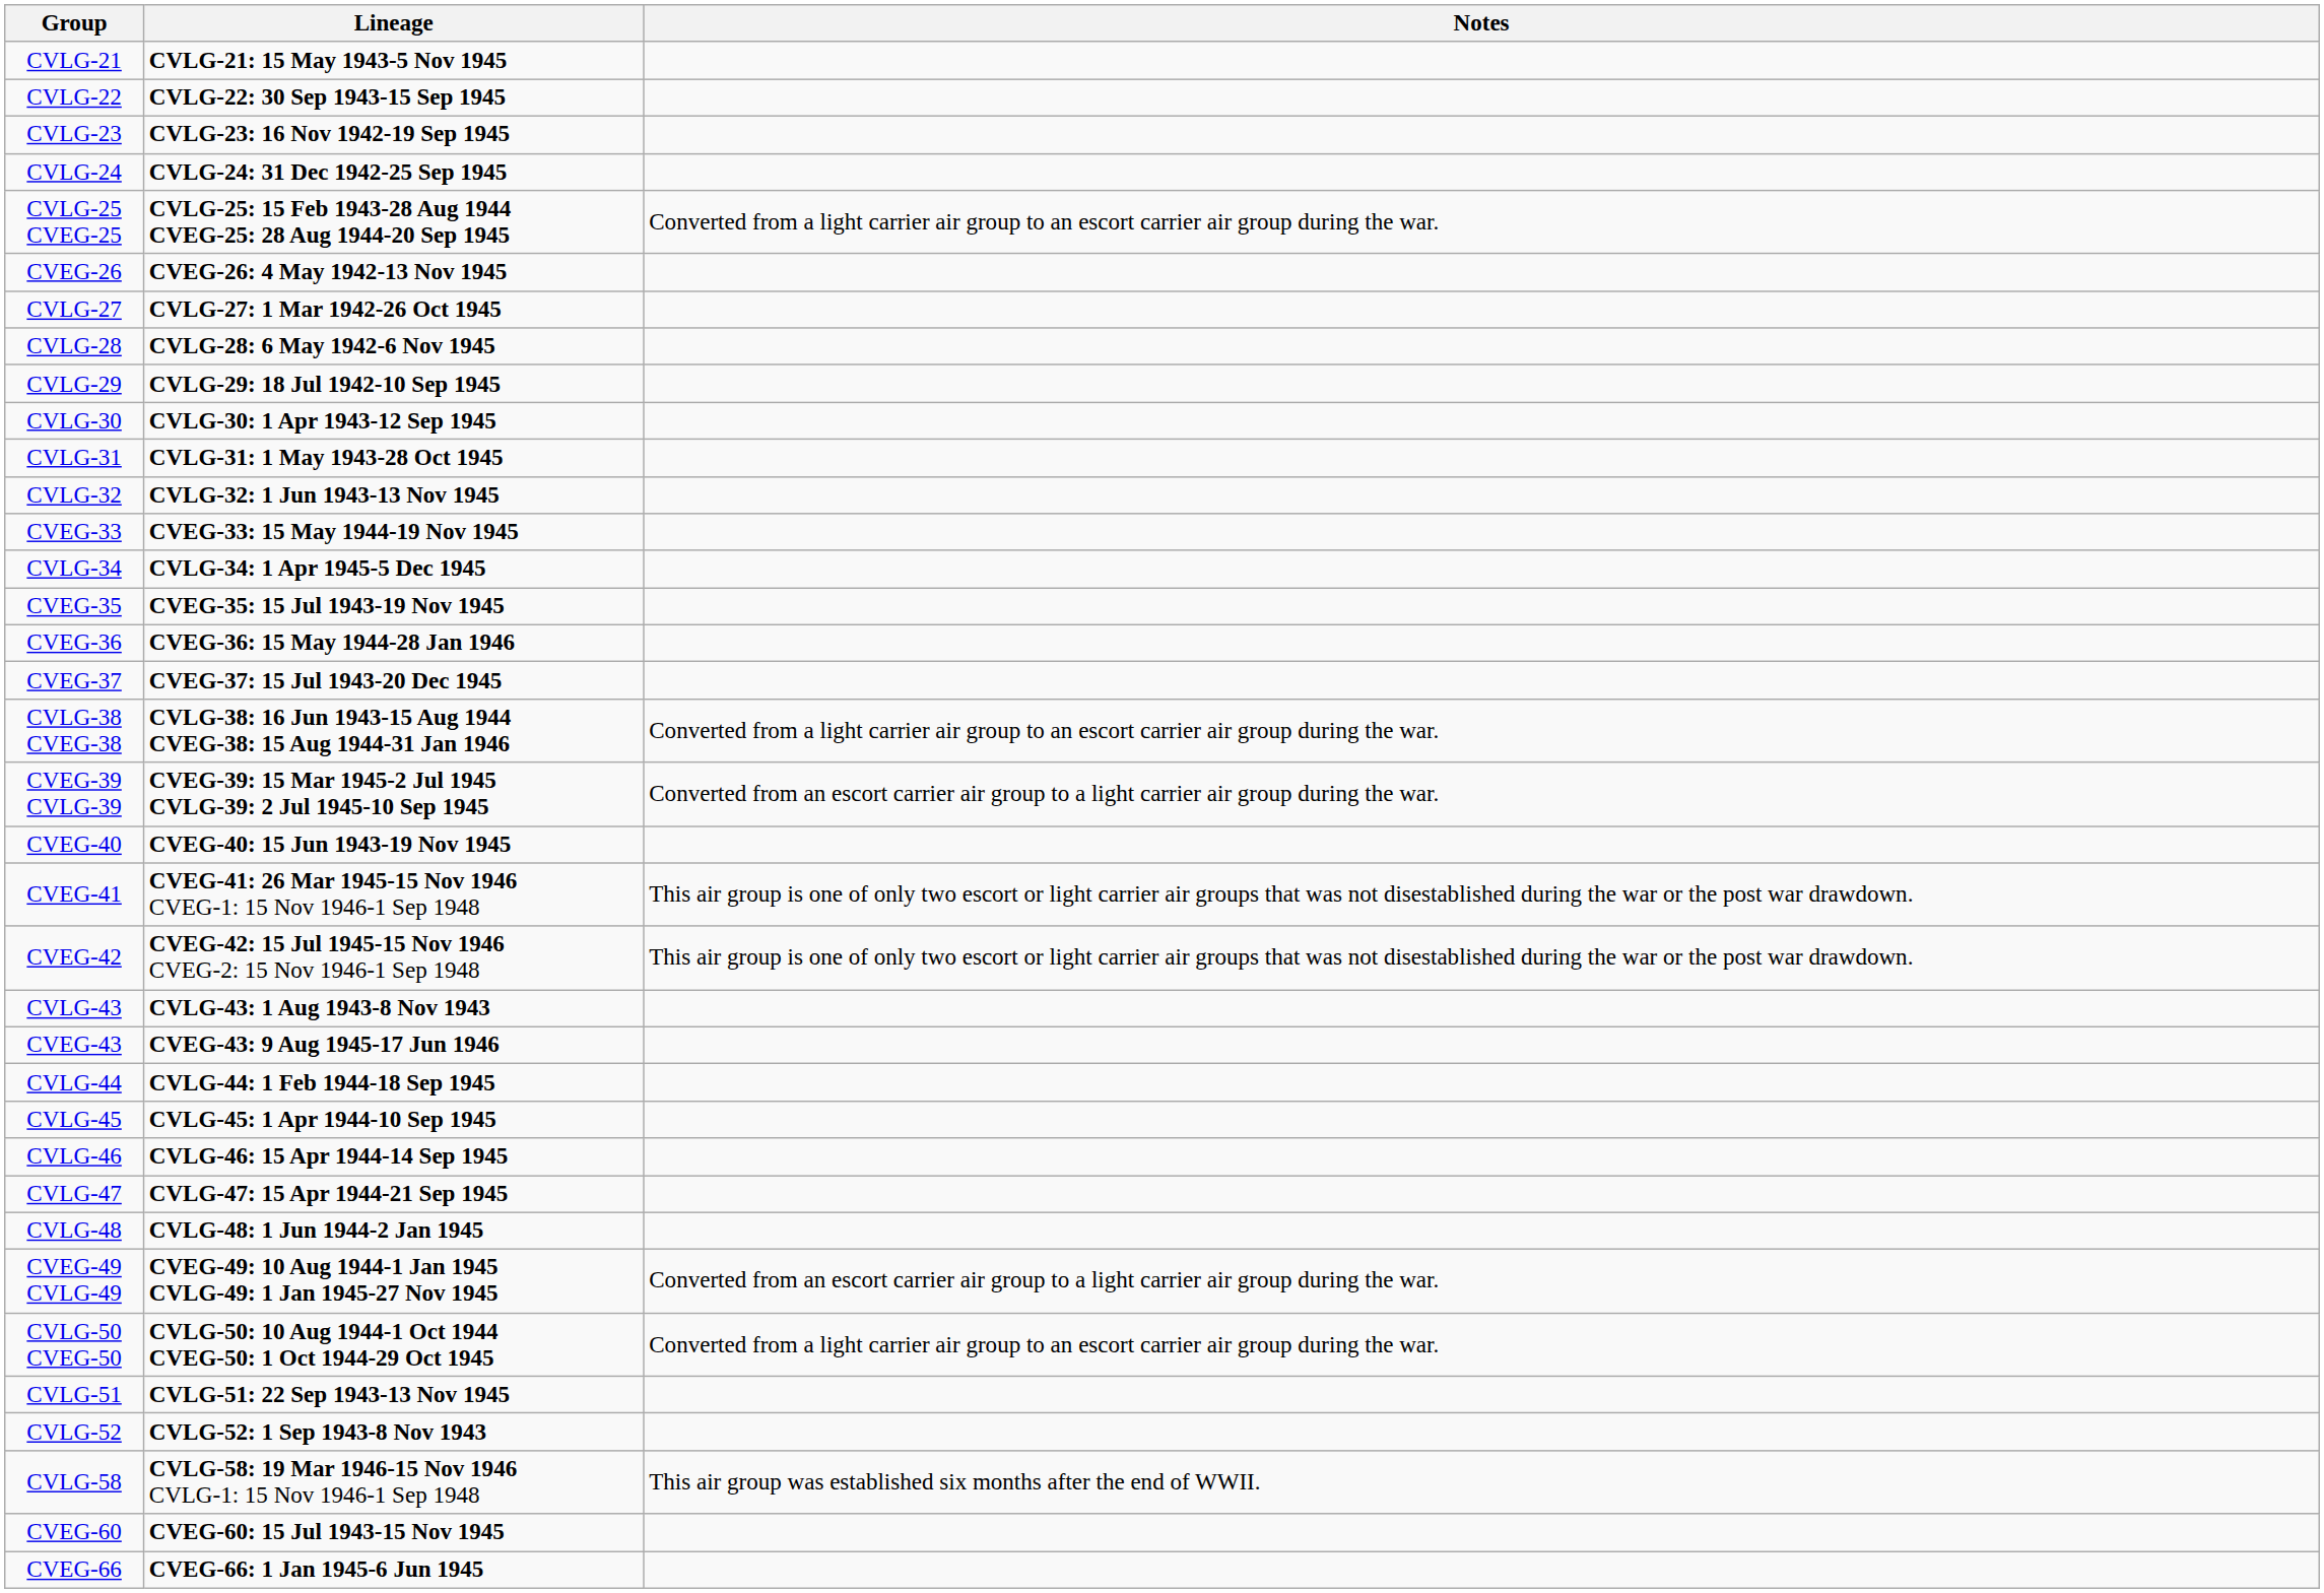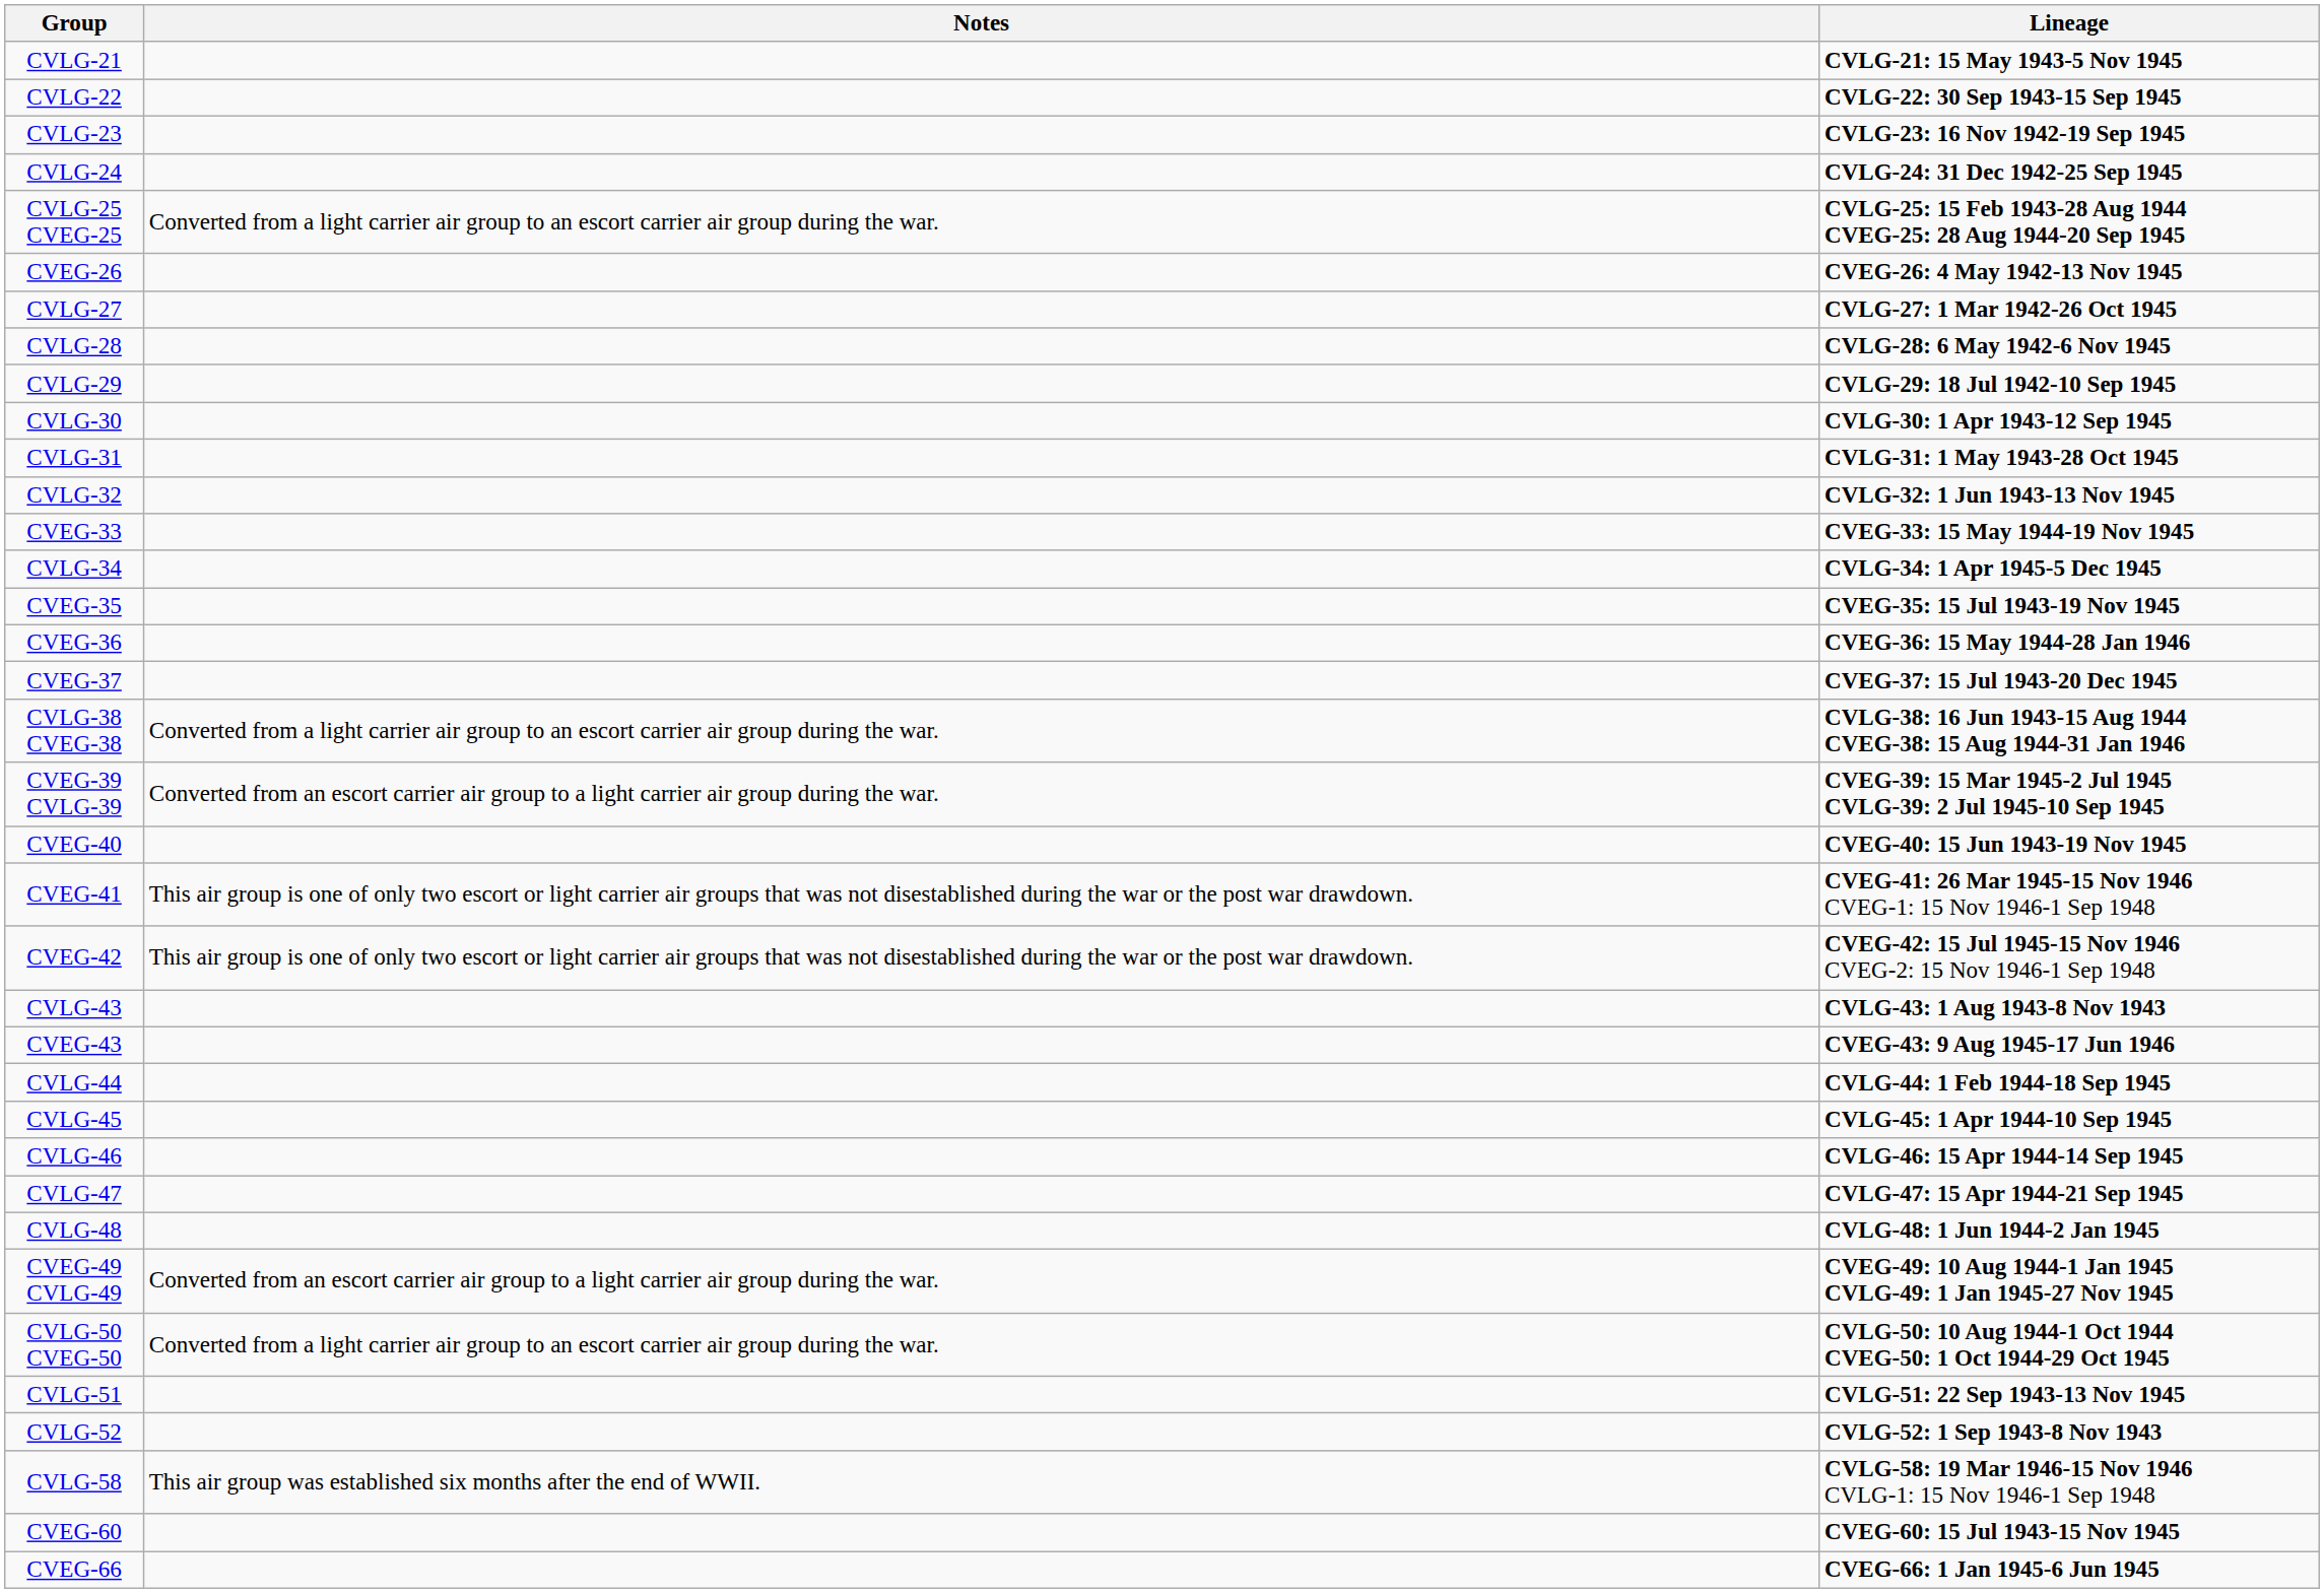 <table class="wikitable" width=100% style="text-align: left">
 <tr>
 <th colspan=1>Group</th>
+<th>Notes</th>
 <th>Lineage</th>
-<th>Notes</th>
 </tr>
 <tr>
 <td align=center><a href='#'>CVLG-21</a></td>
+<td></td>
 <td><strong>CVLG-21: 15 May 1943-5 Nov 1945</strong></td>
-<td></td>
 </tr>
 <tr>
 <td align=center><a href='#'>CVLG-22</a></td>
+<td></td>
 <td><strong>CVLG-22: 30 Sep 1943-15 Sep 1945</strong></td>
-<td></td>
 </tr>
 <tr>
 <td align=center><a href='#'>CVLG-23</a></td>
+<td></td>
 <td><strong>CVLG-23: 16 Nov 1942-19 Sep 1945</strong></td>
-<td></td>
 </tr>
 <tr>
 <td align=center><a href='#'>CVLG-24</a></td>
+<td></td>
 <td><strong>CVLG-24: 31 Dec 1942-25 Sep 1945</strong></td>
-<td></td>
 </tr>
 <tr>
 <td align=center><a href='#'>CVLG-25</a><br><a href='#'>CVEG-25</a></td>
+<td>Converted from a light carrier air group to an escort carrier air group during the war.</td>
 <td><strong>CVLG-25: 15 Feb 1943-28 Aug 1944<br>CVEG-25: 28 Aug 1944-20 Sep 1945</strong></td>
-<td>Converted from a light carrier air group to an escort carrier air group during the war.</td>
 </tr>
 <tr>
 <td align=center><a href='#'>CVEG-26</a></td>
+<td></td>
 <td><strong>CVEG-26: 4 May 1942-13 Nov 1945</strong></td>
-<td></td>
 </tr>
 <tr>
 <td align=center><a href='#'>CVLG-27</a></td>
+<td></td>
 <td><strong>CVLG-27: 1 Mar 1942-26 Oct 1945</strong></td>
-<td></td>
 </tr>
 <tr>
 <td align=center><a href='#'>CVLG-28</a></td>
+<td></td>
 <td><strong>CVLG-28: 6 May 1942-6 Nov 1945</strong></td>
-<td></td>
 </tr>
 <tr>
 <td align=center><a href='#'>CVLG-29</a></td>
+<td></td>
 <td><strong>CVLG-29: 18 Jul 1942-10 Sep 1945</strong></td>
-<td></td>
 </tr>
 <tr>
 <td align=center><a href='#'>CVLG-30</a></td>
+<td></td>
 <td><strong>CVLG-30: 1 Apr 1943-12 Sep 1945</strong></td>
-<td></td>
 </tr>
 <tr>
 <td align=center><a href='#'>CVLG-31</a></td>
+<td></td>
 <td><strong>CVLG-31: 1 May 1943-28 Oct 1945</strong></td>
-<td></td>
 </tr>
 <tr>
 <td align=center><a href='#'>CVLG-32</a></td>
+<td></td>
 <td><strong>CVLG-32: 1 Jun 1943-13 Nov 1945</strong></td>
-<td></td>
 </tr>
 <tr>
 <td align=center><a href='#'>CVEG-33</a></td>
+<td></td>
 <td style="white-space: nowrap;"><strong>CVEG-33: 15 May 1944-19 Nov 1945</strong></td>
-<td></td>
 </tr>
 <tr>
 <td align=center><a href='#'>CVLG-34</a></td>
+<td></td>
 <td><strong>CVLG-34: 1 Apr 1945-5 Dec 1945</strong></td>
-<td></td>
 </tr>
 <tr>
 <td align=center><a href='#'>CVEG-35</a></td>
+<td></td>
 <td><strong>CVEG-35: 15 Jul 1943-19 Nov 1945</strong></td>
-<td></td>
 </tr>
 <tr>
 <td align=center><a href='#'>CVEG-36</a></td>
+<td></td>
 <td><strong>CVEG-36: 15 May 1944-28 Jan 1946</strong></td>
-<td></td>
 </tr>
 <tr>
 <td align=center><a href='#'>CVEG-37</a></td>
+<td></td>
 <td><strong>CVEG-37: 15 Jul 1943-20 Dec 1945</strong></td>
-<td></td>
 </tr>
 <tr>
 <td align=center><a href='#'>CVLG-38</a><br><a href='#'>CVEG-38</a></td>
+<td>Converted from a light carrier air group to an escort carrier air group during the war.</td>
 <td><strong>CVLG-38: 16 Jun 1943-15 Aug 1944<br>CVEG-38: 15 Aug 1944-31 Jan 1946</strong></td>
-<td>Converted from a light carrier air group to an escort carrier air group during the war.</td>
 </tr>
 <tr>
 <td align=center><a href='#'>CVEG-39</a><br><a href='#'>CVLG-39</a></td>
+<td>Converted from an escort carrier air group to a light carrier air group during the war.</td>
 <td><strong>CVEG-39: 15 Mar 1945-2 Jul 1945<br>CVLG-39: 2 Jul 1945-10 Sep 1945</strong></td>
-<td>Converted from an escort carrier air group to a light carrier air group during the war.</td>
 </tr>
 <tr>
 <td align=center><a href='#'>CVEG-40</a></td>
+<td></td>
 <td><strong>CVEG-40: 15 Jun 1943-19 Nov 1945</strong></td>
-<td></td>
 </tr>
 <tr>
 <td align=center><a href='#'>CVEG-41</a></td>
+<td>This air group is one of only two escort or light carrier air groups that was not disestablished during the war or the post war drawdown.</td>
 <td><strong>CVEG-41: 26 Mar 1945-15 Nov 1946</strong><br>CVEG-1: 15 Nov 1946-1 Sep 1948</td>
-<td>This air group is one of only two escort or light carrier air groups that was not disestablished during the war or the post war drawdown.</td>
 </tr>
 <tr>
 <td align=center><a href='#'>CVEG-42</a></td>
+<td>This air group is one of only two escort or light carrier air groups that was not disestablished during the war or the post war drawdown.</td>
 <td><strong>CVEG-42: 15 Jul 1945-15 Nov 1946</strong><br>CVEG-2: 15 Nov 1946-1 Sep 1948</td>
-<td>This air group is one of only two escort or light carrier air groups that was not disestablished during the war or the post war drawdown.</td>
 </tr>
 <tr>
 <td align=center><a href='#'>CVLG-43</a></td>
+<td></td>
 <td><strong>CVLG-43: 1 Aug 1943-8 Nov 1943</strong></td>
-<td></td>
 </tr>
 <tr>
 <td align=center><a href='#'>CVEG-43</a></td>
+<td></td>
 <td><strong>CVEG-43: 9 Aug 1945-17 Jun 1946</strong></td>
-<td></td>
 </tr>
 <tr>
 <td align=center><a href='#'>CVLG-44</a></td>
+<td></td>
 <td><strong>CVLG-44: 1 Feb 1944-18 Sep 1945</strong></td>
-<td></td>
 </tr>
 <tr>
 <td align=center><a href='#'>CVLG-45</a></td>
+<td></td>
 <td><strong>CVLG-45: 1 Apr 1944-10 Sep 1945</strong></td>
-<td></td>
 </tr>
 <tr>
 <td align=center><a href='#'>CVLG-46</a></td>
+<td></td>
 <td><strong>CVLG-46: 15 Apr 1944-14 Sep 1945</strong></td>
-<td></td>
 </tr>
 <tr>
 <td align=center><a href='#'>CVLG-47</a></td>
+<td></td>
 <td><strong>CVLG-47: 15 Apr 1944-21 Sep 1945</strong></td>
-<td></td>
 </tr>
 <tr>
 <td align=center><a href='#'>CVLG-48</a></td>
+<td></td>
 <td><strong>CVLG-48: 1 Jun 1944-2 Jan 1945</strong></td>
-<td></td>
 </tr>
 <tr>
 <td align=center><a href='#'>CVEG-49</a><br><a href='#'>CVLG-49</a></td>
+<td>Converted from an escort carrier air group to a light carrier air group during the war.</td>
 <td><strong>CVEG-49: 10 Aug 1944-1 Jan 1945<br>CVLG-49: 1 Jan 1945-27 Nov 1945</strong></td>
-<td>Converted from an escort carrier air group to a light carrier air group during the war.</td>
 </tr>
 <tr>
 <td align=center style="white-space: nowrap;"><a href='#'>CVLG-50</a><br><a href='#'>CVEG-50</a></td>
+<td>Converted from a light carrier air group to an escort carrier air group during the war.</td>
 <td><strong>CVLG-50: 10 Aug 1944-1 Oct 1944<br>CVEG-50: 1 Oct 1944-29 Oct 1945</strong></td>
-<td>Converted from a light carrier air group to an escort carrier air group during the war.</td>
 </tr>
 <tr>
 <td align=center><a href='#'>CVLG-51</a></td>
+<td></td>
 <td style="white-space: nowrap;"><strong>CVLG-51: 22 Sep 1943-13 Nov 1945</strong></td>
-<td></td>
 </tr>
 <tr>
 <td align=center><a href='#'>CVLG-52</a></td>
+<td></td>
 <td style="white-space: nowrap;"><strong>CVLG-52: 1 Sep 1943-8 Nov 1943</strong></td>
-<td></td>
 </tr>
 <tr>
 <td align=center><a href='#'>CVLG-58</a></td>
+<td>This air group was established six months after the end of WWII.</td>
 <td style="white-space: nowrap;"><strong>CVLG-58: 19 Mar 1946-15 Nov 1946</strong><br>CVLG-1: 15 Nov 1946-1 Sep 1948</td>
-<td>This air group was established six months after the end of WWII.</td>
 </tr>
 <tr>
 <td align=center><a href='#'>CVEG-60</a></td>
+<td></td>
 <td><strong>CVEG-60: 15 Jul 1943-15 Nov 1945</strong></td>
-<td></td>
 </tr>
 <tr>
 <td align=center><a href='#'>CVEG-66</a></td>
+<td></td>
 <td><strong>CVEG-66: 1 Jan 1945-6 Jun 1945</strong></td>
-<td></td>
 </tr>
 </table>
